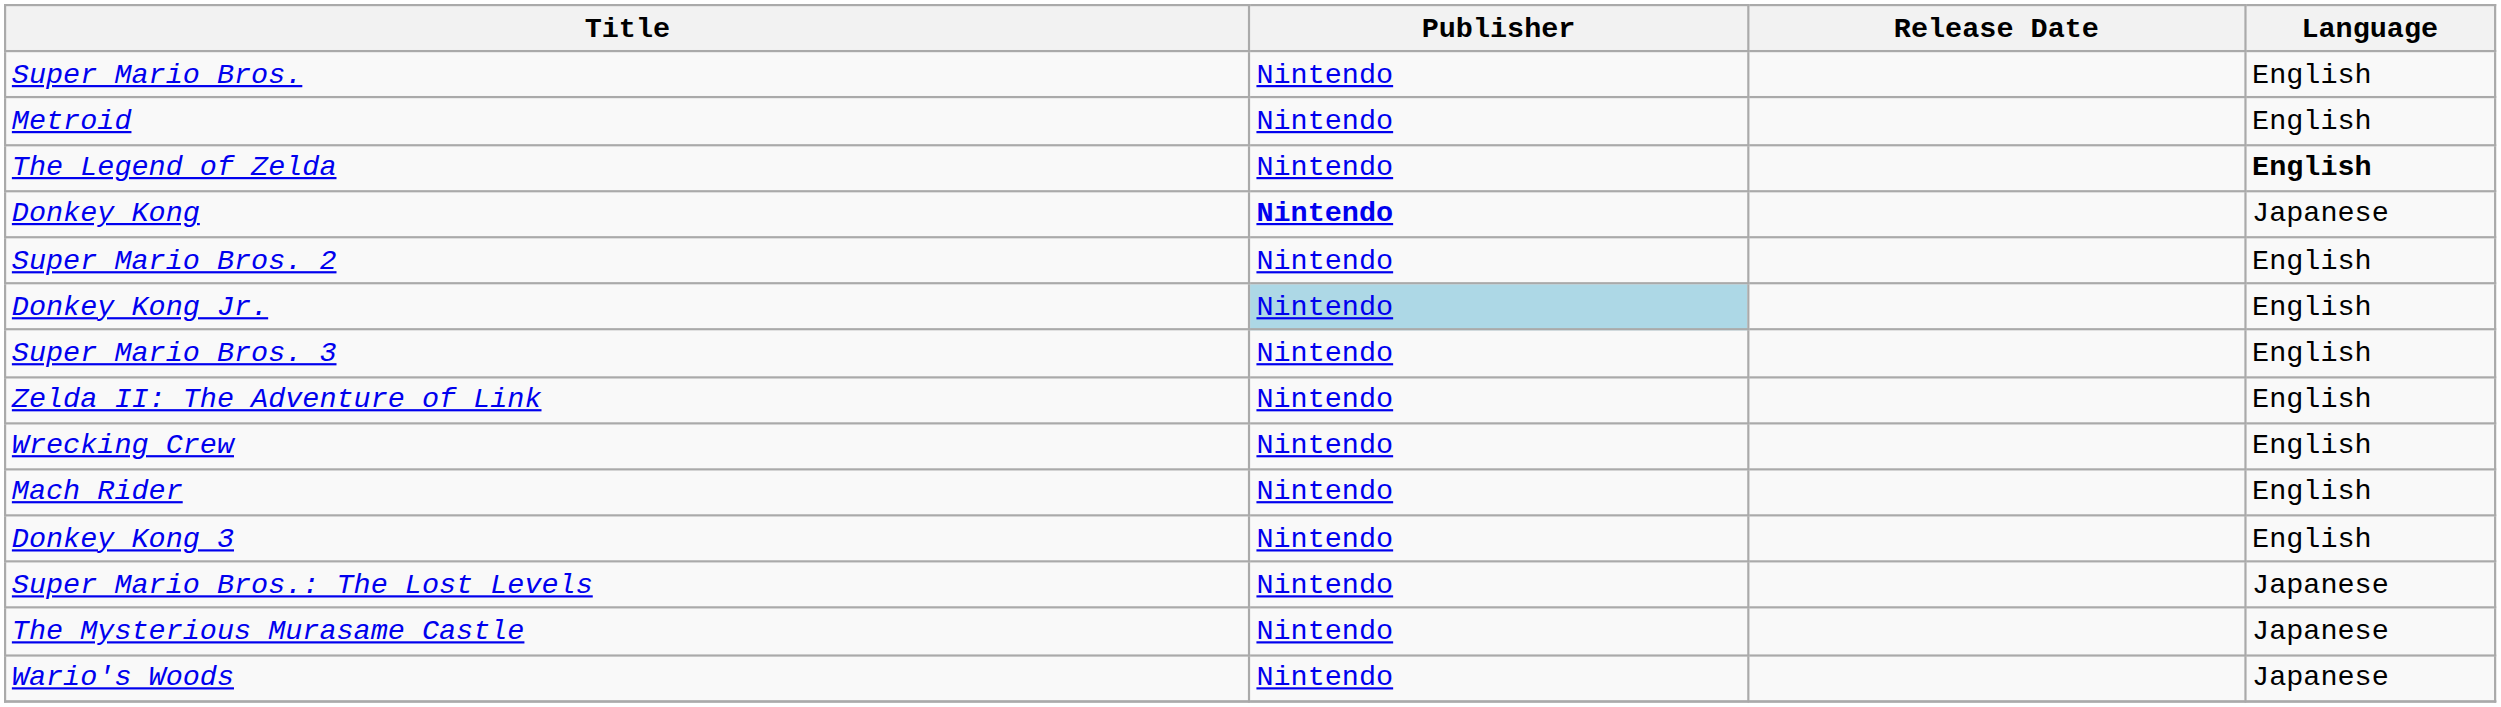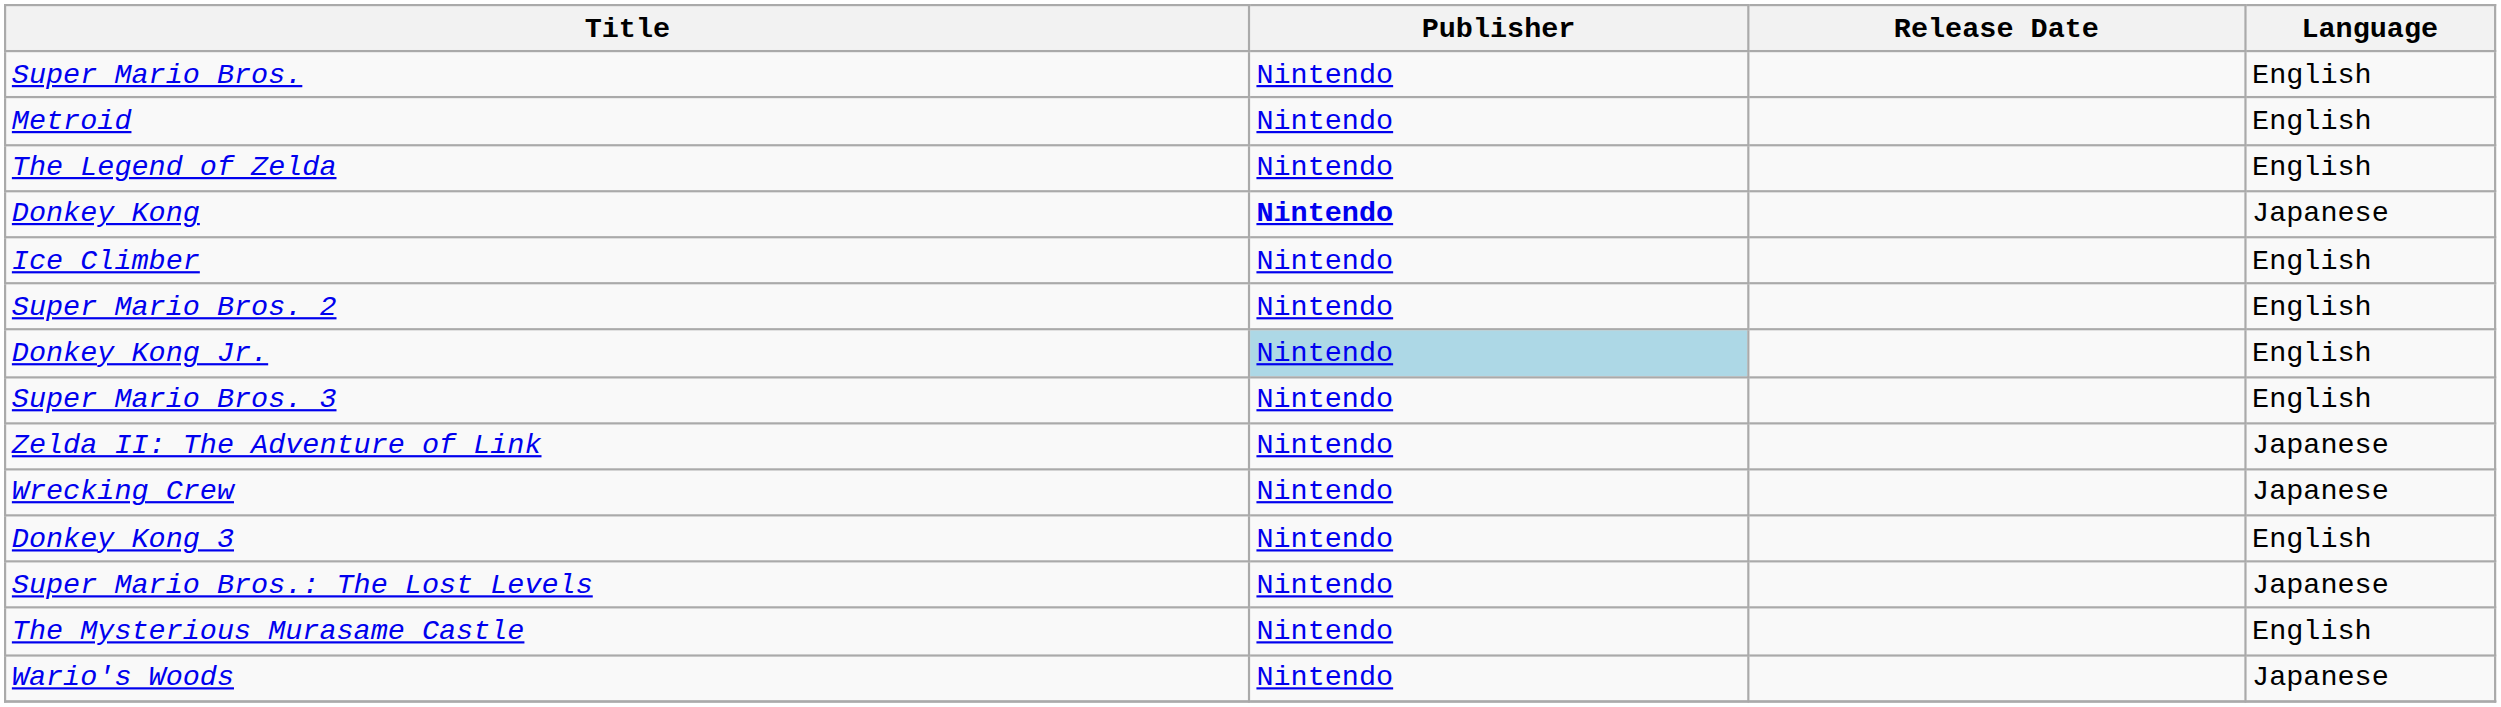 <table class="wikitable sortable" style="width:90%">
 <tr>
 <th width="50%">Title</th>
 <th width="20%">Publisher</th>
 <th width="20%">Release Date</th>
 <th width="10%">Language</th>
 </tr>
 <tr>
 <td><em><a href='#'>Super Mario Bros.</a></em></td>
 <td><a href='#'>Nintendo</a></td>
 <td></td>
 <td>English</td>
 </tr>
 <tr>
 <td><em><a href='#'>Metroid</a></em></td>
 <td><a href='#'>Nintendo</a></td>
 <td></td>
 <td>English</td>
 </tr>
 <tr>
 <td><em><a href='#'>The Legend of Zelda</a></em></td>
 <td><a href='#'>Nintendo</a></td>
 <td></td>
-<td><strong>English</strong></td>
+<td>English</td>
 </tr>
 <tr>
 <td><em><a href='#'>Donkey Kong</a></em></td>
 <td><strong><a href='#'>Nintendo</a></strong></td>
 <td></td>
 <td>Japanese</td>
+</tr>
+<tr>
+<td><em><a href='#'>Ice Climber</a></em></td>
+<td><a href='#'>Nintendo</a></td>
+<td></td>
+<td>English</td>
 </tr>
 <tr>
 <td><em><a href='#'>Super Mario Bros. 2</a></em></td>
 <td><a href='#'>Nintendo</a></td>
 <td></td>
 <td>English</td>
 </tr>
 <tr>
 <td><em><a href='#'>Donkey Kong Jr.</a></em></td>
 <td style="background: lightblue;"><a href='#'>Nintendo</a></td>
 <td></td>
 <td>English</td>
 </tr>
 <tr>
 <td><em><a href='#'>Super Mario Bros. 3</a></em></td>
 <td><a href='#'>Nintendo</a></td>
 <td></td>
 <td>English</td>
 </tr>
 <tr>
 <td><em><a href='#'>Zelda II: The Adventure of Link</a></em></td>
 <td><a href='#'>Nintendo</a></td>
 <td></td>
-<td>English</td>
+<td>Japanese</td>
 </tr>
 <tr>
 <td><em><a href='#'>Wrecking Crew</a></em></td>
 <td><a href='#'>Nintendo</a></td>
 <td></td>
-<td>English</td>
-</tr>
-<tr>
-<td><em><a href='#'>Mach Rider</a></em></td>
-<td><a href='#'>Nintendo</a></td>
-<td></td>
-<td>English</td>
+<td>Japanese</td>
 </tr>
 <tr>
 <td><em><a href='#'>Donkey Kong 3</a></em></td>
 <td><a href='#'>Nintendo</a></td>
 <td></td>
 <td>English</td>
 </tr>
 <tr>
 <td><em><a href='#'>Super Mario Bros.: The Lost Levels</a></em></td>
 <td><a href='#'>Nintendo</a></td>
 <td></td>
 <td>Japanese</td>
 </tr>
 <tr>
 <td><em><a href='#'>The Mysterious Murasame Castle</a></em></td>
 <td><a href='#'>Nintendo</a></td>
 <td></td>
-<td>Japanese</td>
+<td>English</td>
 </tr>
 <tr>
 <td><em><a href='#'>Wario's Woods</a></em></td>
 <td><a href='#'>Nintendo</a></td>
 <td></td>
 <td>Japanese</td>
 </tr>
 <tr>
 </tr>
 </table>
